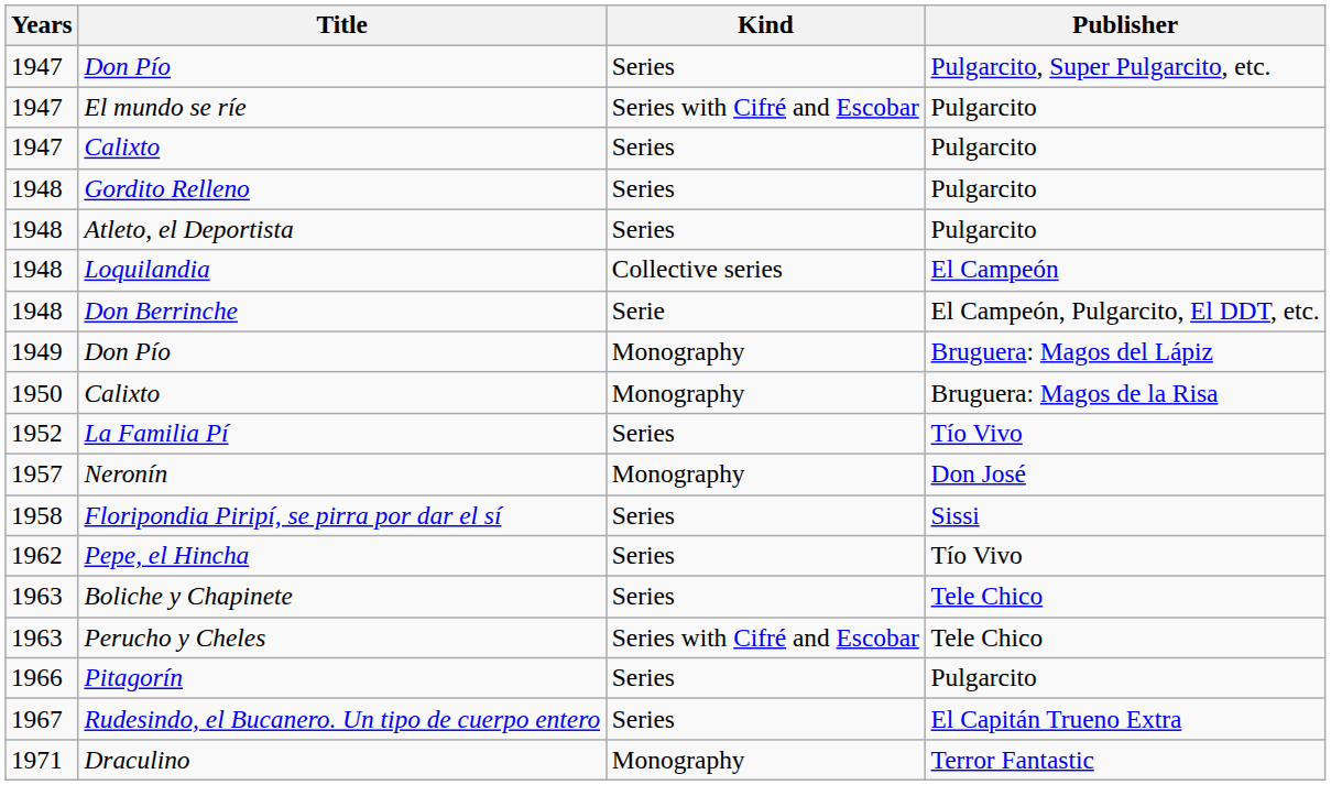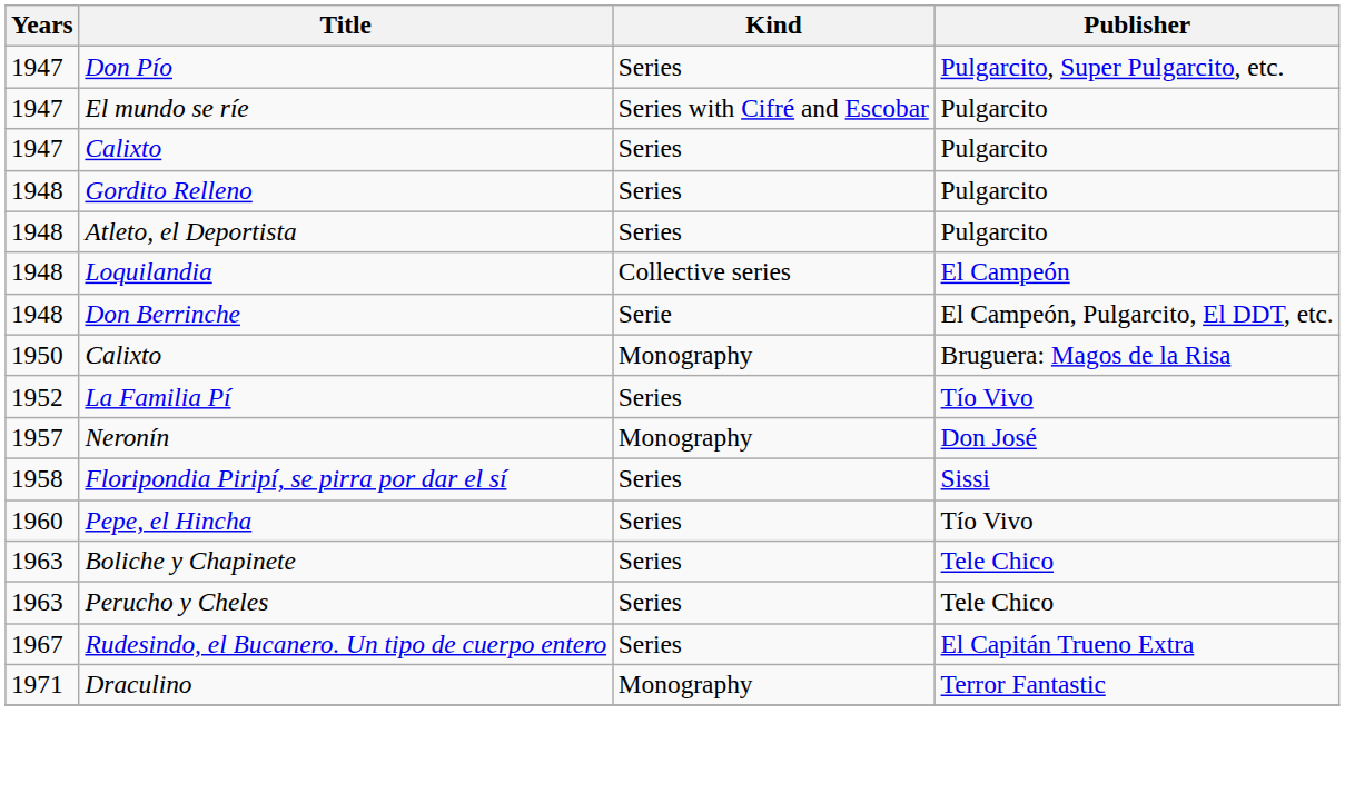 <table class="sortable wikitable" style="margin:1em auto;">
 <tr>
 <th>Years</th>
 <th>Title</th>
 <th>Kind</th>
 <th>Publisher</th>
 </tr>
 <tr>
 <td>1947</td>
 <td><em><a href='#'>Don Pío</a></em></td>
 <td>Series</td>
 <td><a href='#'>Pulgarcito</a>, <a href='#'>Super Pulgarcito</a>, etc.</td>
 </tr>
 <tr>
 <td>1947</td>
 <td><em>El mundo se ríe</em></td>
 <td>Series with <a href='#'>Cifré</a> and <a href='#'>Escobar</a></td>
 <td>Pulgarcito</td>
 </tr>
 <tr>
 <td>1947</td>
 <td><em><a href='#'>Calixto</a></em></td>
 <td>Series</td>
 <td>Pulgarcito</td>
 </tr>
 <tr>
 <td>1948</td>
 <td><em><a href='#'>Gordito Relleno</a></em></td>
 <td>Series</td>
 <td>Pulgarcito</td>
 </tr>
 <tr>
 <td>1948</td>
 <td><em>Atleto, el Deportista</em></td>
 <td>Series</td>
 <td>Pulgarcito</td>
 </tr>
 <tr>
 <td>1948</td>
 <td><em><a href='#'>Loquilandia</a></em></td>
 <td>Collective series</td>
 <td><a href='#'>El Campeón</a></td>
 </tr>
 <tr>
 <td>1948</td>
 <td><em><a href='#'>Don Berrinche</a></em></td>
 <td>Serie</td>
 <td>El Campeón, Pulgarcito, <a href='#'>El DDT</a>, etc.</td>
 </tr>
 <tr>
-<td>1949</td>
-<td><em>Don Pío</em></td>
-<td>Monography</td>
-<td><a href='#'>Bruguera</a>: <a href='#'>Magos del Lápiz</a></td>
-</tr>
-<tr>
 <td>1950</td>
 <td><em>Calixto</em></td>
 <td>Monography</td>
 <td>Bruguera: <a href='#'>Magos de la Risa</a></td>
 </tr>
 <tr>
 <td>1952</td>
 <td><em><a href='#'>La Familia Pí</a></em></td>
 <td>Series</td>
 <td><a href='#'>Tío Vivo</a></td>
 </tr>
 <tr>
 <td>1957</td>
 <td><em>Neronín</em></td>
 <td>Monography</td>
 <td><a href='#'>Don José</a></td>
 </tr>
 <tr>
 <td>1958</td>
 <td><em><a href='#'>Floripondia Piripí, se pirra por dar el sí</a></em></td>
 <td>Series</td>
 <td><a href='#'>Sissi</a></td>
 </tr>
 <tr>
-<td>1962</td>
+<td>1960</td>
 <td><em><a href='#'>Pepe, el Hincha</a></em></td>
 <td>Series</td>
 <td>Tío Vivo</td>
 </tr>
 <tr>
 <td>1963</td>
 <td><em>Boliche y Chapinete</em></td>
 <td>Series</td>
 <td><a href='#'>Tele Chico</a></td>
 </tr>
 <tr>
 <td>1963</td>
 <td><em>Perucho y Cheles</em></td>
-<td>Series with <a href='#'>Cifré</a> and <a href='#'>Escobar</a></td>
+<td>Series</td>
 <td>Tele Chico</td>
-</tr>
-<tr>
-<td>1966</td>
-<td><em><a href='#'>Pitagorín</a></em></td>
-<td>Series</td>
-<td>Pulgarcito</td>
 </tr>
 <tr>
 <td>1967</td>
 <td><em><a href='#'>Rudesindo, el Bucanero. Un tipo de cuerpo entero</a></em></td>
 <td>Series</td>
 <td><a href='#'>El Capitán Trueno Extra</a></td>
 </tr>
 <tr>
 <td>1971</td>
 <td><em>Draculino</em></td>
 <td>Monography</td>
 <td><a href='#'>Terror Fantastic</a></td>
 </tr>
 <tr>
 </tr>
 </table>
